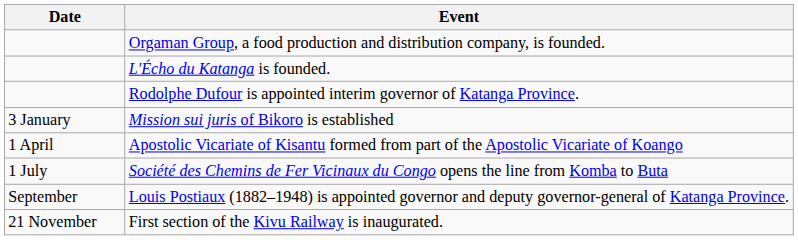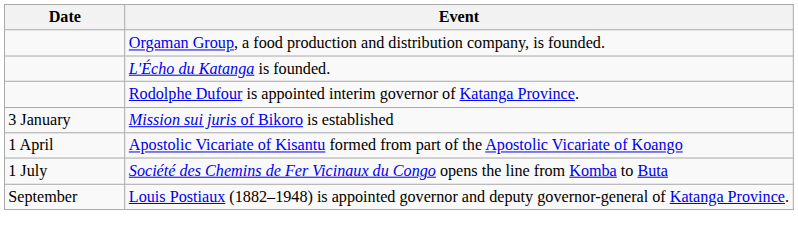 <table class=wikitable>
 <tr>
 <th style="width:7em">Date</th>
 <th>Event</th>
 </tr>
 <tr>
 <td></td>
 <td><a href='#'>Orgaman Group</a>, a food production and distribution company, is founded.</td>
 </tr>
 <tr>
 <td></td>
 <td><em><a href='#'>L'Écho du Katanga</a></em> is founded.</td>
 </tr>
 <tr>
 <td></td>
 <td><a href='#'>Rodolphe Dufour</a> is appointed interim governor of <a href='#'>Katanga Province</a>.</td>
 </tr>
 <tr>
 <td>3 January</td>
 <td><a href='#'><em>Mission sui juris</em> of Bikoro</a> is established</td>
 </tr>
 <tr>
 <td>1 April</td>
 <td><a href='#'>Apostolic Vicariate of Kisantu</a> formed from part of the <a href='#'>Apostolic Vicariate of Koango</a></td>
 </tr>
 <tr>
 <td>1 July</td>
 <td><em><a href='#'>Société des Chemins de Fer Vicinaux du Congo</a></em> opens the line from <a href='#'>Komba</a> to <a href='#'>Buta</a></td>
 </tr>
 <tr>
 <td>September</td>
 <td><a href='#'>Louis Postiaux</a> (1882–1948) is appointed governor and deputy governor-general of <a href='#'>Katanga Province</a>.</td>
 </tr>
-<tr>
-<td>21 November</td>
-<td>First section of the <a href='#'>Kivu Railway</a> is inaugurated.</td>
-</tr>
 </table>
